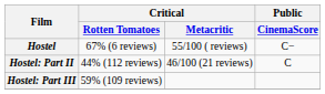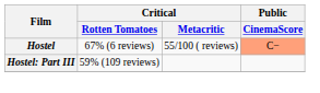 <table class="wikitable" style="text-align:center; width=70%;">
 <tr>
 <th scope="col" rowspan="2">Film</th>
 <th scope="col" colspan="2">Critical</th>
 <th scope="col">Public</th>
 </tr>
 <tr>
 <th scope="col"><a href='#'>Rotten Tomatoes</a></th>
 <th scope="col"><a href='#'>Metacritic</a></th>
 <th scope="col"><a href='#'>CinemaScore</a></th>
 </tr>
 <tr>
 <th scope="row"><em>Hostel</em></th>
 <td>67% (6 reviews)</td>
 <td>55/100 ( reviews)</td>
-<td>C−</td>
-</tr>
-<tr>
-<th scope="row"><em>Hostel: Part II</em></th>
-<td>44% (112 reviews)</td>
-<td>46/100 (21 reviews)</td>
-<td>C</td>
+<td style="background: lightsalmon;">C−</td>
 </tr>
 <tr>
 <th scope="row"><em>Hostel: Part III</em></th>
 <td>59% (109 reviews)</td>
 <td></td>
 <td></td>
 </tr>
 <tr>
 </tr>
 </table>
